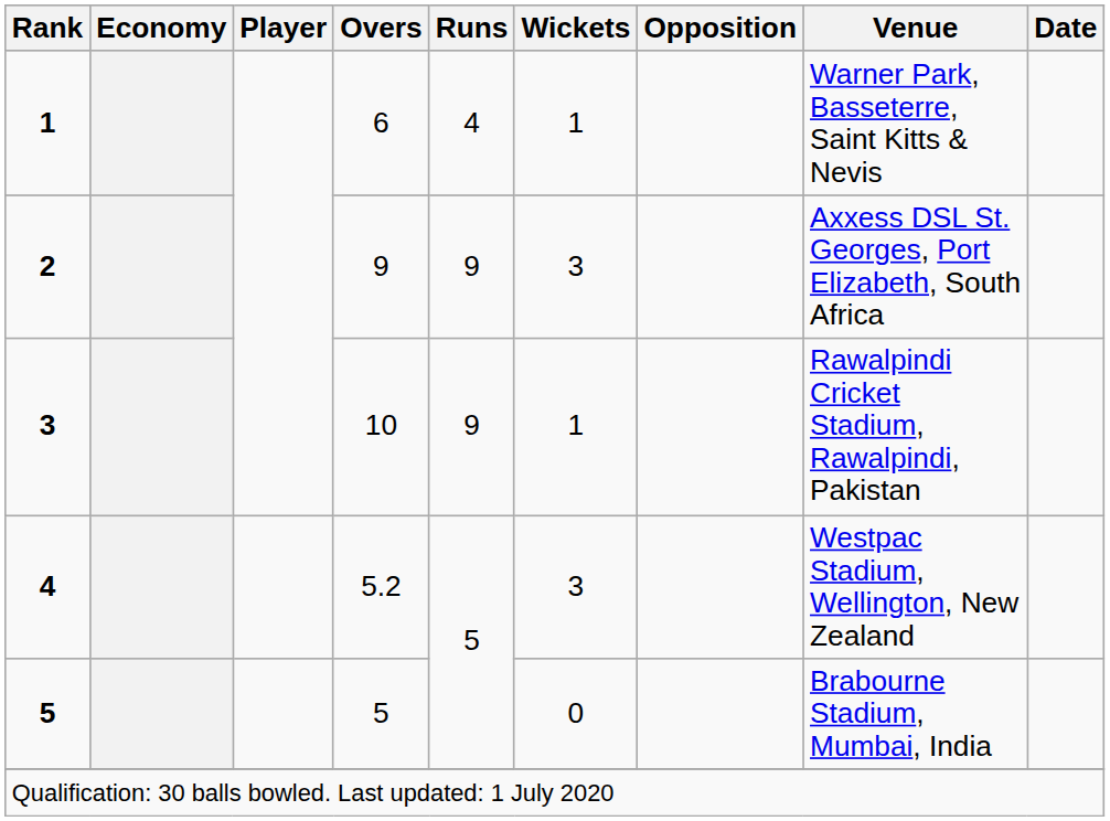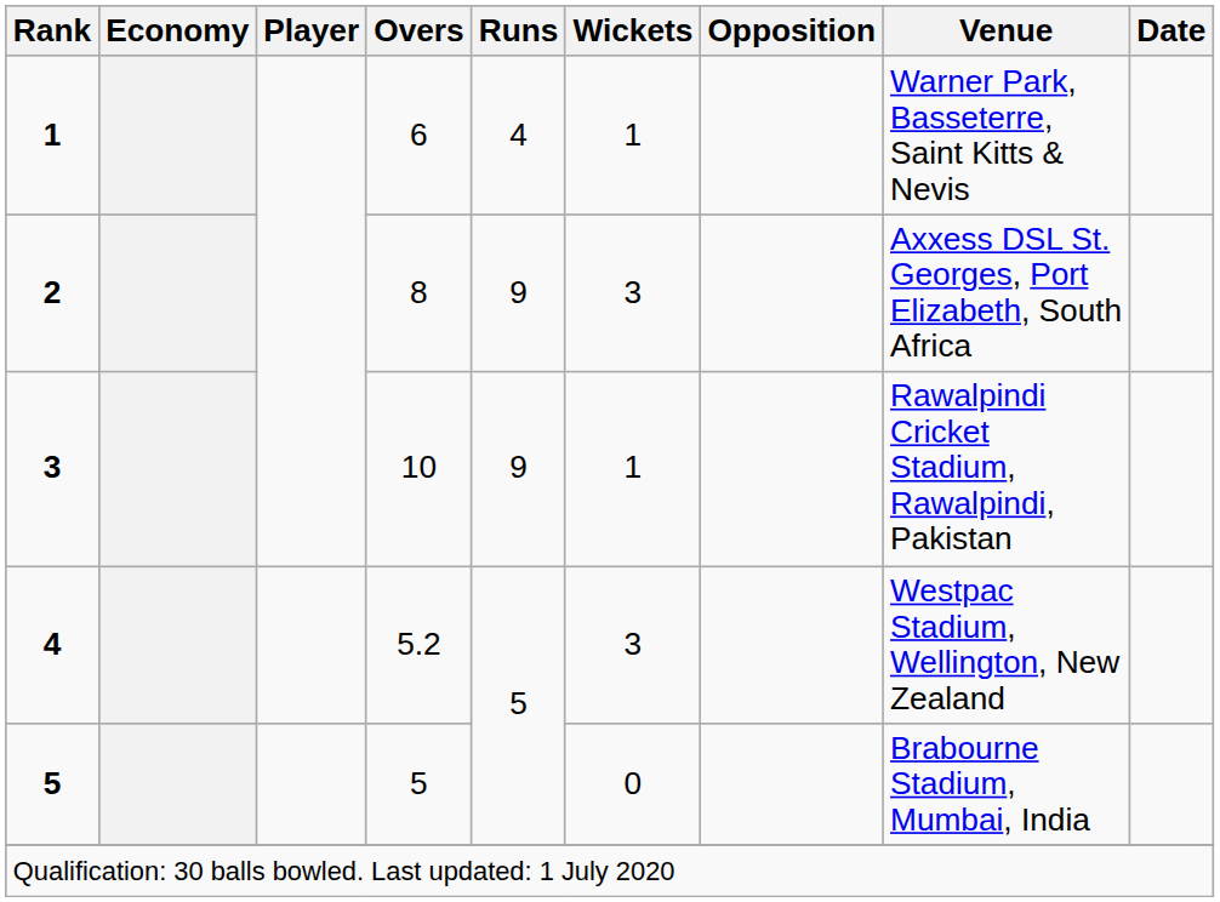 <table class="wikitable plainrowheaders sortable">
 <tr>
 <th scope=col>Rank</th>
 <th scope=col>Economy</th>
 <th scope=col>Player</th>
 <th scope=col>Overs</th>
 <th scope=col>Runs</th>
 <th scope=col>Wickets</th>
 <th scope=col>Opposition</th>
 <th scope=col>Venue</th>
 <th scope=col>Date</th>
 </tr>
 <tr>
 <td align=center><strong>1</strong></td>
 <th scope=row style=text-align:center;></th>
 <td rowspan=3></td>
 <td align=center>6</td>
 <td align=center>4</td>
 <td align=center>1</td>
 <td></td>
 <td><a href='#'>Warner Park</a>, <a href='#'>Basseterre</a>, Saint Kitts & Nevis</td>
 <td> </td>
 </tr>
 <tr>
 <td align=center><strong>2</strong></td>
 <th scope=row style=text-align:center;></th>
-<td align=center>9</td>
+<td align=center>8</td>
 <td align=center>9</td>
 <td align=center>3</td>
 <td></td>
 <td><a href='#'>Axxess DSL St. Georges</a>, <a href='#'>Port Elizabeth</a>, South Africa</td>
 <td></td>
 </tr>
 <tr>
 <td align=center><strong>3</strong></td>
 <th scope=row style=text-align:center;></th>
 <td align=center>10</td>
 <td align=center>9</td>
 <td align=center>1</td>
 <td></td>
 <td><a href='#'>Rawalpindi Cricket Stadium</a>, <a href='#'>Rawalpindi</a>, Pakistan</td>
 <td></td>
 </tr>
 <tr>
 <td align=center><strong>4</strong></td>
 <th scope=row style=text-align:center;></th>
 <td></td>
 <td align=center>5.2</td>
 <td align=center rowspan=2>5</td>
 <td align=center>3</td>
 <td></td>
 <td><a href='#'>Westpac Stadium</a>, <a href='#'>Wellington</a>, New Zealand</td>
 <td></td>
 </tr>
 <tr>
 <td align=center><strong>5</strong></td>
 <th scope=row style=text-align:center;></th>
 <td></td>
 <td align=center>5</td>
 <td align=center>0</td>
 <td></td>
 <td><a href='#'>Brabourne Stadium</a>, <a href='#'>Mumbai</a>, India</td>
 <td></td>
 </tr>
 <tr>
 </tr>
 <tr class=sortbottom>
 <td colspan=9><small>Qualification: 30 balls bowled. Last updated: 1 July 2020</small></td>
 </tr>
 </table>
